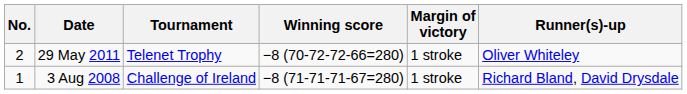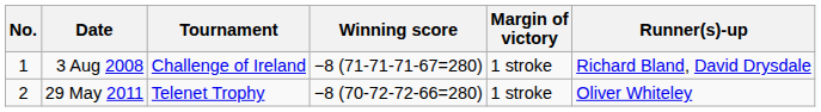 <table class="wikitable" style="font-size:95%;">
 <tr>
 <th>No.</th>
 <th>Date</th>
 <th>Tournament</th>
 <th>Winning score</th>
 <th>Margin of<br>victory</th>
 <th>Runner(s)-up</th>
 </tr>
 <tr>
+<td align=center>1</td>
+<td align=right>3 Aug <a href='#'>2008</a></td>
+<td><a href='#'>Challenge of Ireland</a></td>
+<td>−8 (71-71-71-67=280)</td>
+<td>1 stroke</td>
+<td> <a href='#'>Richard Bland</a>,  <a href='#'>David Drysdale</a></td>
+</tr>
+<tr>
 <td align=center>2</td>
 <td align=right>29 May <a href='#'>2011</a></td>
 <td><a href='#'>Telenet Trophy</a></td>
 <td>−8 (70-72-72-66=280)</td>
 <td>1 stroke</td>
 <td> <a href='#'>Oliver Whiteley</a></td>
 </tr>
-<tr>
-<td align=center>1</td>
-<td align=right>3 Aug <a href='#'>2008</a></td>
-<td><a href='#'>Challenge of Ireland</a></td>
-<td>−8 (71-71-71-67=280)</td>
-<td>1 stroke</td>
-<td> <a href='#'>Richard Bland</a>,  <a href='#'>David Drysdale</a></td>
-</tr>
 </table>
